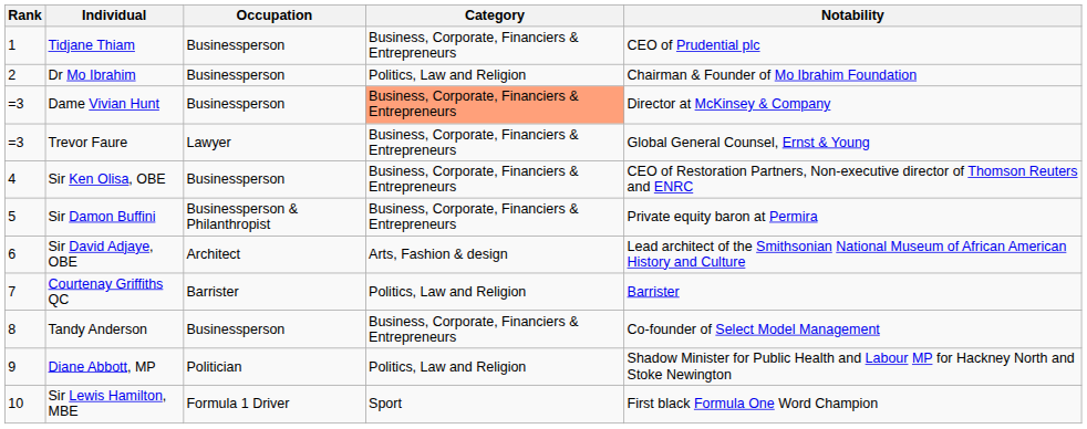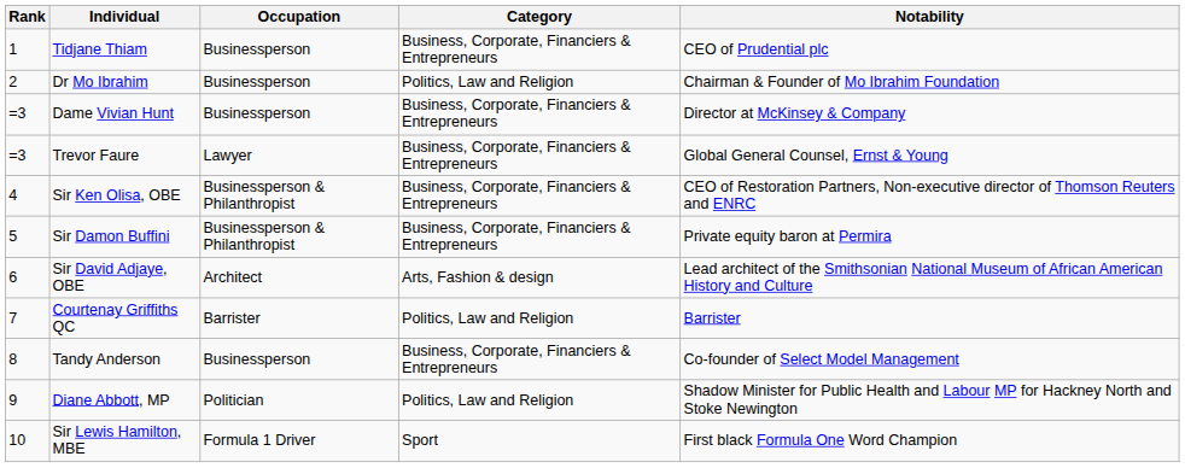 <table class="wikitable sortable">
 <tr>
 <th>Rank</th>
 <th>Individual</th>
 <th>Occupation</th>
 <th>Category</th>
 <th>Notability</th>
 </tr>
 <tr>
 <td>1</td>
 <td><a href='#'>Tidjane Thiam</a></td>
 <td>Businessperson</td>
 <td>Business, Corporate, Financiers & Entrepreneurs</td>
 <td>CEO of <a href='#'>Prudential plc</a></td>
 </tr>
 <tr>
 <td>2</td>
 <td>Dr <a href='#'>Mo Ibrahim</a></td>
 <td>Businessperson</td>
 <td>Politics, Law and Religion</td>
 <td>Chairman & Founder of <a href='#'>Mo Ibrahim Foundation</a></td>
 </tr>
 <tr>
 <td>=3</td>
 <td>Dame <a href='#'>Vivian Hunt</a></td>
 <td>Businessperson</td>
-<td style="background: lightsalmon;">Business, Corporate, Financiers & Entrepreneurs</td>
+<td>Business, Corporate, Financiers & Entrepreneurs</td>
 <td>Director at <a href='#'>McKinsey & Company</a></td>
 </tr>
 <tr>
 <td>=3</td>
 <td>Trevor Faure</td>
 <td>Lawyer</td>
 <td>Business, Corporate, Financiers & Entrepreneurs</td>
 <td>Global General Counsel, <a href='#'>Ernst & Young</a></td>
 </tr>
 <tr>
 <td>4</td>
 <td>Sir <a href='#'>Ken Olisa</a>, OBE</td>
-<td>Businessperson</td>
+<td>Businessperson & Philanthropist</td>
 <td>Business, Corporate, Financiers & Entrepreneurs</td>
 <td>CEO of Restoration Partners, Non-executive director of <a href='#'>Thomson Reuters</a> and <a href='#'>ENRC</a></td>
 </tr>
 <tr>
 <td>5</td>
 <td>Sir <a href='#'>Damon Buffini</a></td>
 <td>Businessperson & Philanthropist</td>
 <td>Business, Corporate, Financiers & Entrepreneurs</td>
 <td>Private equity baron at <a href='#'>Permira</a></td>
 </tr>
 <tr>
 <td>6</td>
 <td>Sir <a href='#'>David Adjaye</a>, OBE</td>
 <td>Architect</td>
 <td>Arts, Fashion & design</td>
 <td>Lead architect of the <a href='#'>Smithsonian</a> <a href='#'>National Museum of African American History and Culture</a></td>
 </tr>
 <tr>
 <td>7</td>
 <td><a href='#'>Courtenay Griffiths</a> QC</td>
 <td>Barrister</td>
 <td>Politics, Law and Religion</td>
 <td><a href='#'>Barrister</a></td>
 </tr>
 <tr>
 <td>8</td>
 <td>Tandy Anderson</td>
 <td>Businessperson</td>
 <td>Business, Corporate, Financiers & Entrepreneurs</td>
 <td>Co-founder of <a href='#'>Select Model Management</a></td>
 </tr>
 <tr>
 <td>9</td>
 <td><a href='#'>Diane Abbott</a>, MP</td>
 <td>Politician</td>
 <td>Politics, Law and Religion</td>
 <td>Shadow Minister for Public Health and <a href='#'>Labour</a> <a href='#'>MP</a> for Hackney North and Stoke Newington</td>
 </tr>
 <tr>
 <td>10</td>
 <td>Sir <a href='#'>Lewis Hamilton</a>, MBE</td>
 <td>Formula 1 Driver</td>
 <td>Sport</td>
 <td>First black <a href='#'>Formula One</a> Word Champion</td>
 </tr>
 </table>
